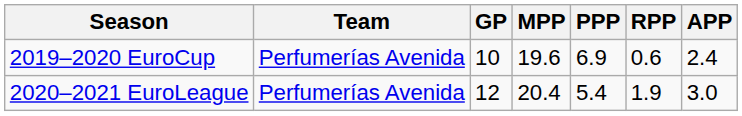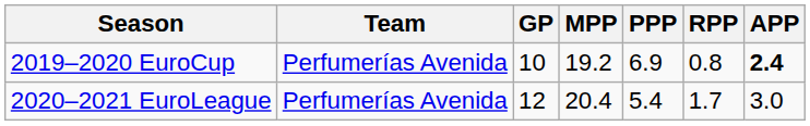 <table class="wikitable">
 <tr>
 <th>Season</th>
 <th>Team</th>
 <th>GP</th>
 <th>MPP</th>
 <th>PPP</th>
 <th>RPP</th>
 <th>APP</th>
 </tr>
 <tr>
 <td><a href='#'>2019–2020 EuroCup</a></td>
 <td><a href='#'>Perfumerías Avenida</a></td>
 <td>10</td>
-<td>19.6</td>
+<td>19.2</td>
 <td>6.9</td>
-<td>0.6</td>
-<td>2.4</td>
+<td>0.8</td>
+<td><strong>2.4</strong></td>
 </tr>
 <tr>
 <td><a href='#'>2020–2021 EuroLeague</a></td>
 <td><a href='#'>Perfumerías Avenida</a></td>
 <td>12</td>
 <td>20.4</td>
 <td>5.4</td>
-<td>1.9</td>
+<td>1.7</td>
 <td>3.0</td>
 </tr>
 </table>
